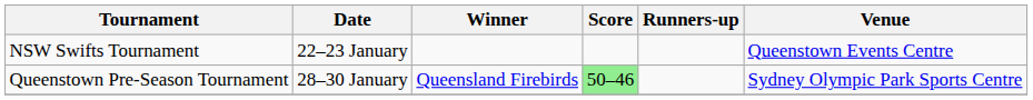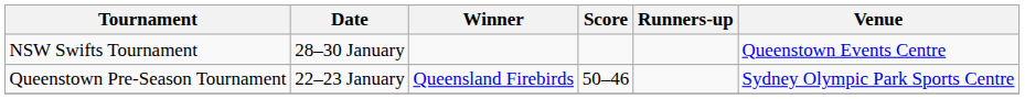 <table class="wikitable collapsible">
 <tr>
 <th>Tournament</th>
 <th>Date</th>
 <th>Winner</th>
 <th>Score</th>
 <th>Runners-up</th>
 <th>Venue</th>
 </tr>
 <tr>
 <td>NSW Swifts Tournament</td>
-<td>22–23 January</td>
+<td>28–30 January</td>
 <td></td>
 <td></td>
 <td><em></em></td>
 <td><a href='#'>Queenstown Events Centre</a></td>
 </tr>
 <tr>
 <td>Queenstown Pre-Season Tournament </td>
-<td>28–30 January</td>
+<td>22–23 January</td>
 <td><a href='#'>Queensland Firebirds</a></td>
-<td style="background: lightgreen;">50–46</td>
+<td>50–46</td>
 <td></td>
 <td><a href='#'>Sydney Olympic Park Sports Centre</a></td>
 </tr>
 <tr>
 </tr>
 </table>
